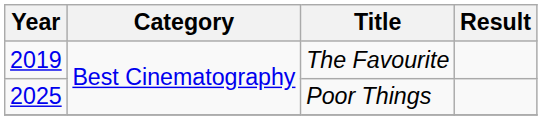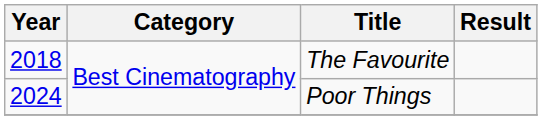 <table class="wikitable">
 <tr>
 <th>Year</th>
 <th>Category</th>
 <th>Title</th>
 <th>Result</th>
 </tr>
 <tr>
-<td><a href='#'>2019</a></td>
+<td><a href='#'>2018</a></td>
 <td rowspan="2"><a href='#'>Best Cinematography</a></td>
 <td><em>The Favourite</em></td>
 <td></td>
 </tr>
 <tr>
-<td><a href='#'>2025</a></td>
+<td><a href='#'>2024</a></td>
 <td><em>Poor Things</em></td>
 <td></td>
 </tr>
 <tr>
 </tr>
 </table>
